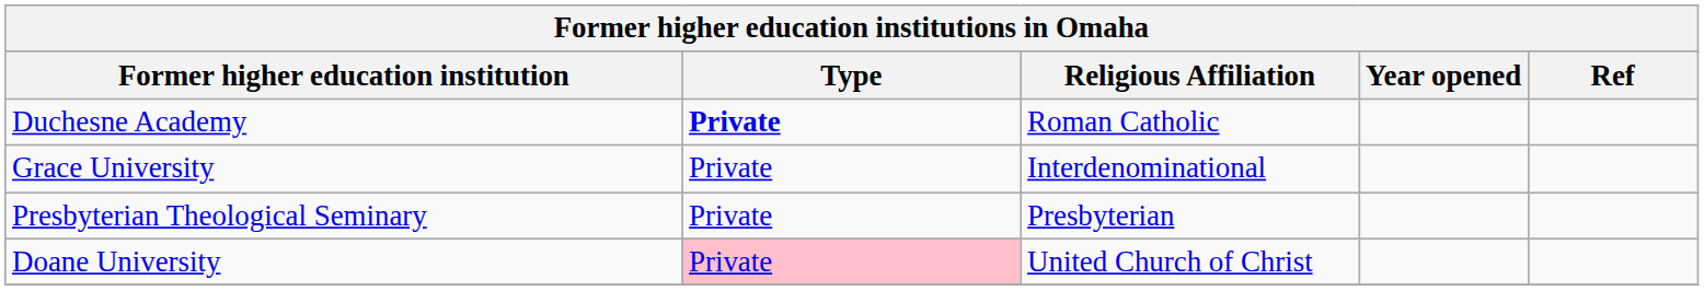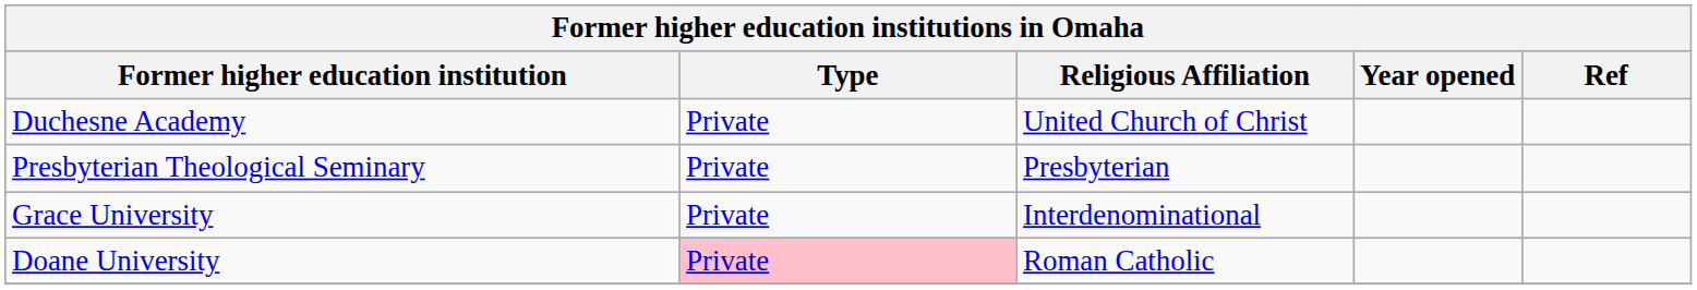 <table class="wikitable">
 <tr>
 <th align="center" colspan="5"><strong>Former higher education institutions in Omaha</strong></th>
 </tr>
 <tr>
 <th width="40%">Former higher education institution</th>
 <th width="20%">Type</th>
 <th width="20%">Religious Affiliation</th>
 <th width="10%">Year opened</th>
 <th width="10%">Ref</th>
 </tr>
 <tr>
 <td><a href='#'>Duchesne Academy</a></td>
-<td><strong><a href='#'>Private</a></strong></td>
-<td><a href='#'>Roman Catholic</a></td>
+<td><a href='#'>Private</a></td>
+<td><a href='#'>United Church of Christ</a></td>
+<td></td>
+<td></td>
+</tr>
+<tr>
+<td><a href='#'>Presbyterian Theological Seminary</a></td>
+<td><a href='#'>Private</a></td>
+<td><a href='#'>Presbyterian</a></td>
 <td></td>
 <td></td>
 </tr>
 <tr>
 <td><a href='#'>Grace University</a></td>
 <td><a href='#'>Private</a></td>
 <td><a href='#'>Interdenominational</a></td>
 <td></td>
 <td></td>
 </tr>
 <tr>
-<td><a href='#'>Presbyterian Theological Seminary</a></td>
-<td><a href='#'>Private</a></td>
-<td><a href='#'>Presbyterian</a></td>
-<td></td>
-<td></td>
-</tr>
-<tr>
 <td><a href='#'>Doane University</a></td>
 <td style="background: pink;"><a href='#'>Private</a></td>
-<td><a href='#'>United Church of Christ</a></td>
+<td><a href='#'>Roman Catholic</a></td>
 <td></td>
 <td></td>
 </tr>
 <tr>
 </tr>
 </table>
